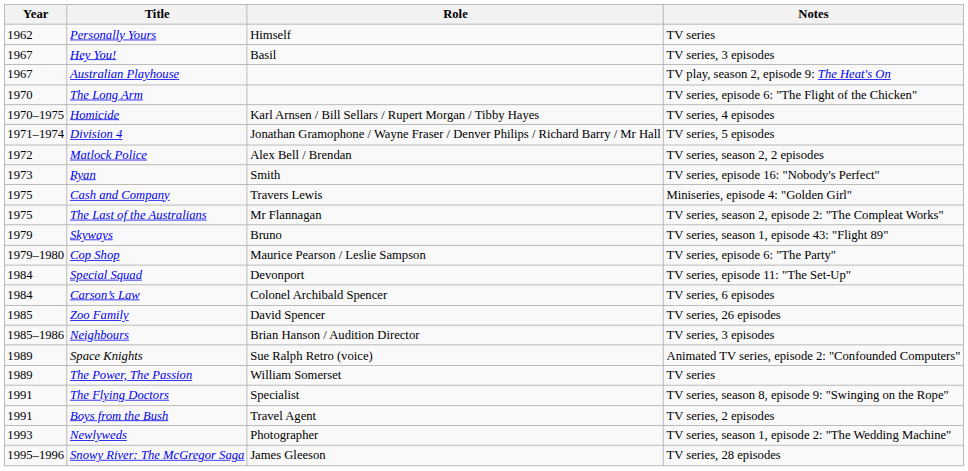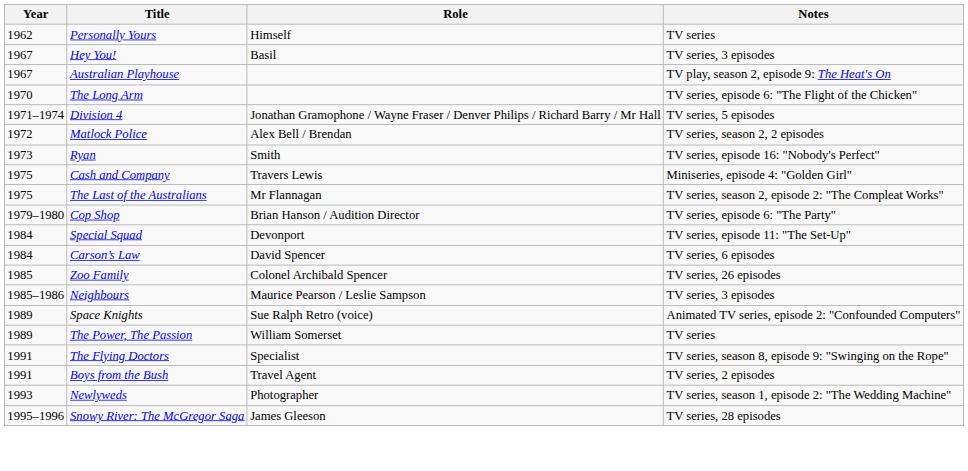 <table class="wikitable">
 <tr>
 <th>Year</th>
 <th>Title</th>
 <th>Role</th>
 <th>Notes</th>
 </tr>
 <tr>
 <td>1962</td>
 <td><em><a href='#'>Personally Yours</a></em></td>
 <td>Himself</td>
 <td>TV series</td>
 </tr>
 <tr>
 <td>1967</td>
 <td><em><a href='#'>Hey You!</a></em></td>
 <td>Basil</td>
 <td>TV series, 3 episodes</td>
 </tr>
 <tr>
 <td>1967</td>
 <td><em><a href='#'>Australian Playhouse</a></em></td>
 <td></td>
 <td>TV play, season 2, episode 9: <em><a href='#'> The Heat's On</a></em></td>
 </tr>
 <tr>
 <td>1970</td>
 <td><em><a href='#'>The Long Arm</a></em></td>
 <td></td>
 <td>TV series, episode 6: "The Flight of the Chicken"</td>
 </tr>
 <tr>
-<td>1970–1975</td>
-<td><em><a href='#'>Homicide</a></em></td>
-<td>Karl Arnsen / Bill Sellars / Rupert Morgan / Tibby Hayes</td>
-<td>TV series, 4 episodes</td>
-</tr>
-<tr>
 <td>1971–1974</td>
 <td><em><a href='#'>Division 4</a></em></td>
 <td>Jonathan Gramophone / Wayne Fraser / Denver Philips / Richard Barry / Mr Hall</td>
 <td>TV series, 5 episodes</td>
 </tr>
 <tr>
 <td>1972</td>
 <td><em><a href='#'>Matlock Police</a></em></td>
 <td>Alex Bell / Brendan</td>
 <td>TV series, season 2, 2 episodes</td>
 </tr>
 <tr>
 <td>1973</td>
 <td><em><a href='#'>Ryan</a></em></td>
 <td>Smith</td>
 <td>TV series, episode 16: "Nobody's Perfect"</td>
 </tr>
 <tr>
 <td>1975</td>
 <td><em><a href='#'>Cash and Company</a></em></td>
 <td>Travers Lewis</td>
 <td>Miniseries, episode 4: "Golden Girl"</td>
 </tr>
 <tr>
 <td>1975</td>
 <td><em><a href='#'>The Last of the Australians</a></em></td>
 <td>Mr Flannagan</td>
 <td>TV series, season 2, episode 2: "The Compleat Works"</td>
 </tr>
 <tr>
-<td>1979</td>
-<td><em><a href='#'>Skyways</a></em></td>
-<td>Bruno</td>
-<td>TV series, season 1, episode 43: "Flight 89"</td>
-</tr>
-<tr>
 <td>1979–1980</td>
 <td><em><a href='#'>Cop Shop</a></em></td>
-<td>Maurice Pearson / Leslie Sampson</td>
+<td>Brian Hanson / Audition Director</td>
 <td>TV series, episode 6: "The Party"</td>
 </tr>
 <tr>
 <td>1984</td>
 <td><em><a href='#'>Special Squad</a></em></td>
 <td>Devonport</td>
 <td>TV series, episode 11: "The Set-Up"</td>
 </tr>
 <tr>
 <td>1984</td>
 <td><em><a href='#'>Carson’s Law</a></em></td>
-<td>Colonel Archibald Spencer</td>
+<td>David Spencer</td>
 <td>TV series, 6 episodes</td>
 </tr>
 <tr>
 <td>1985</td>
 <td><em><a href='#'>Zoo Family</a></em></td>
-<td>David Spencer</td>
+<td>Colonel Archibald Spencer</td>
 <td>TV series, 26 episodes</td>
 </tr>
 <tr>
 <td>1985–1986</td>
 <td><em><a href='#'>Neighbours</a></em></td>
-<td>Brian Hanson / Audition Director</td>
+<td>Maurice Pearson / Leslie Sampson</td>
 <td>TV series, 3 episodes</td>
 </tr>
 <tr>
 <td>1989</td>
 <td><em>Space Knights</em></td>
 <td>Sue Ralph Retro (voice)</td>
 <td>Animated TV series, episode 2: "Confounded Computers"</td>
 </tr>
 <tr>
 <td>1989</td>
 <td><em><a href='#'>The Power, The Passion</a></em></td>
 <td>William Somerset</td>
 <td>TV series</td>
 </tr>
 <tr>
 <td>1991</td>
 <td><em><a href='#'>The Flying Doctors</a></em></td>
 <td>Specialist</td>
 <td>TV series, season 8, episode 9: "Swinging on the Rope"</td>
 </tr>
 <tr>
 <td>1991</td>
 <td><em><a href='#'>Boys from the Bush</a></em></td>
 <td>Travel Agent</td>
 <td>TV series, 2 episodes</td>
 </tr>
 <tr>
 <td>1993</td>
 <td><em><a href='#'>Newlyweds</a></em></td>
 <td>Photographer</td>
 <td>TV series, season 1, episode 2: "The Wedding Machine"</td>
 </tr>
 <tr>
 <td>1995–1996</td>
 <td><em><a href='#'>Snowy River: The McGregor Saga</a></em></td>
 <td>James Gleeson</td>
 <td>TV series, 28 episodes</td>
 </tr>
 </table>
